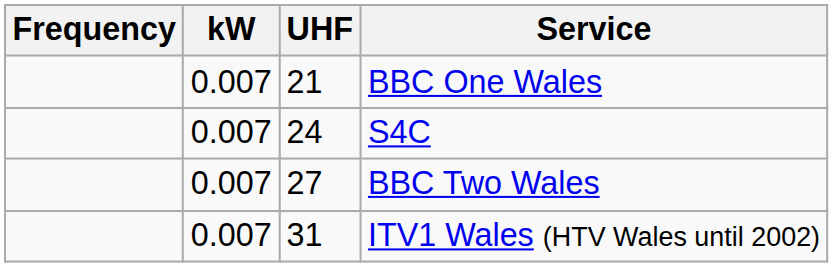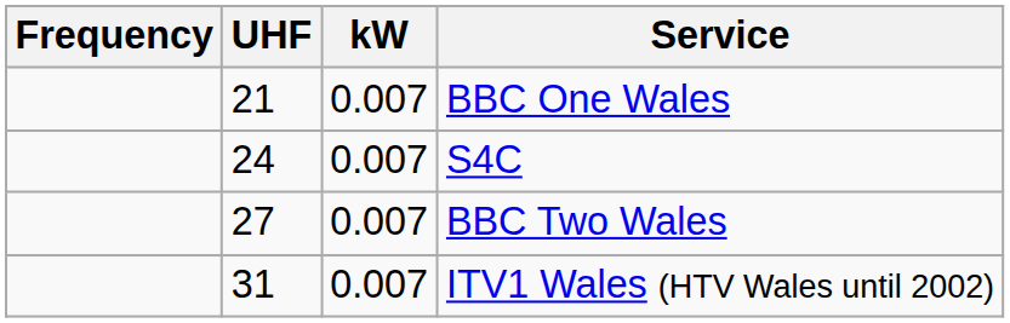 <table class="wikitable sortable">
 <tr>
 <th>Frequency</th>
+<th>UHF</th>
 <th>kW</th>
-<th>UHF</th>
 <th>Service</th>
 </tr>
 <tr>
 <td></td>
+<td>21</td>
 <td>0.007</td>
-<td>21</td>
 <td><a href='#'>BBC One Wales</a></td>
 </tr>
 <tr>
 <td></td>
+<td>24</td>
 <td>0.007</td>
-<td>24</td>
 <td><a href='#'>S4C</a></td>
 </tr>
 <tr>
 <td></td>
+<td>27</td>
 <td>0.007</td>
-<td>27</td>
 <td><a href='#'>BBC Two Wales</a></td>
 </tr>
 <tr>
 <td></td>
+<td>31</td>
 <td>0.007</td>
-<td>31</td>
 <td><a href='#'>ITV1 Wales</a> <small>(HTV Wales until 2002)</small></td>
 </tr>
 </table>
